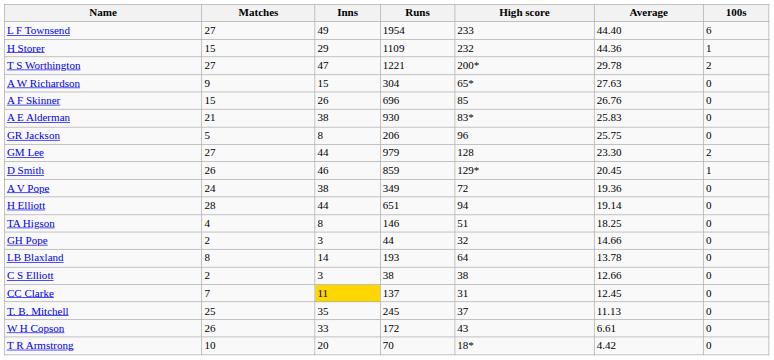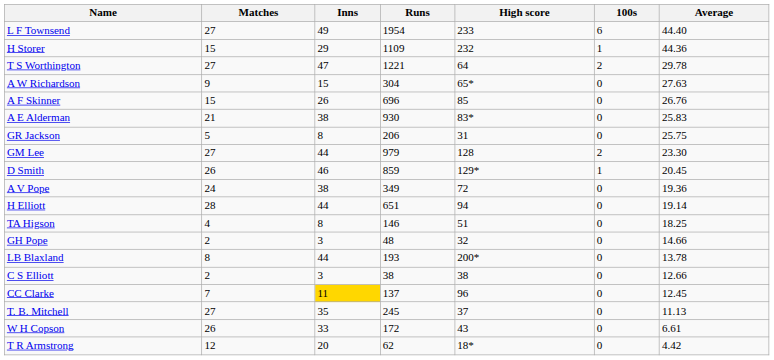 <table class="wikitable sortable" style="width:70%;">
 <tr style="background:#efefef;">
 <th>Name</th>
 <th>Matches</th>
 <th>Inns</th>
 <th>Runs</th>
 <th>High score</th>
+<th>100s</th>
 <th>Average</th>
-<th>100s</th>
 </tr>
 <tr>
 <td><a href='#'>L F Townsend</a></td>
 <td>27</td>
 <td>49</td>
 <td>1954</td>
 <td>233</td>
+<td>6</td>
 <td>44.40</td>
-<td>6</td>
 </tr>
 <tr>
 <td><a href='#'>H Storer</a></td>
 <td>15</td>
 <td>29</td>
 <td>1109</td>
 <td>232</td>
+<td>1</td>
 <td>44.36</td>
-<td>1</td>
 </tr>
 <tr>
 <td><a href='#'>T S Worthington</a></td>
 <td>27</td>
 <td>47</td>
 <td>1221</td>
-<td>200*</td>
+<td>64</td>
+<td>2</td>
 <td>29.78</td>
-<td>2</td>
 </tr>
 <tr>
 <td><a href='#'>A W Richardson</a></td>
 <td>9</td>
 <td>15</td>
 <td>304</td>
 <td>65*</td>
+<td>0</td>
 <td>27.63</td>
-<td>0</td>
 </tr>
 <tr>
 <td><a href='#'>A F Skinner</a></td>
 <td>15</td>
 <td>26</td>
 <td>696</td>
 <td>85</td>
+<td>0</td>
 <td>26.76</td>
-<td>0</td>
 </tr>
 <tr>
 <td><a href='#'>A E Alderman</a></td>
 <td>21</td>
 <td>38</td>
 <td>930</td>
 <td>83*</td>
+<td>0</td>
 <td>25.83</td>
-<td>0</td>
 </tr>
 <tr>
 <td><a href='#'>GR Jackson</a></td>
 <td>5</td>
 <td>8</td>
 <td>206</td>
-<td>96</td>
+<td>31</td>
+<td>0</td>
 <td>25.75</td>
-<td>0</td>
 </tr>
 <tr>
 <td><a href='#'>GM Lee</a></td>
 <td>27</td>
 <td>44</td>
 <td>979</td>
 <td>128</td>
+<td>2</td>
 <td>23.30</td>
-<td>2</td>
 </tr>
 <tr>
 <td><a href='#'>D Smith</a></td>
 <td>26</td>
 <td>46</td>
 <td>859</td>
 <td>129*</td>
+<td>1</td>
 <td>20.45</td>
-<td>1</td>
 </tr>
 <tr>
 <td><a href='#'>A V Pope</a></td>
 <td>24</td>
 <td>38</td>
 <td>349</td>
 <td>72</td>
+<td>0</td>
 <td>19.36</td>
-<td>0</td>
 </tr>
 <tr>
 <td><a href='#'>H Elliott</a></td>
 <td>28</td>
 <td>44</td>
 <td>651</td>
 <td>94</td>
+<td>0</td>
 <td>19.14</td>
-<td>0</td>
 </tr>
 <tr>
 <td><a href='#'>TA Higson</a></td>
 <td>4</td>
 <td>8</td>
 <td>146</td>
 <td>51</td>
+<td>0</td>
 <td>18.25</td>
-<td>0</td>
 </tr>
 <tr>
 <td><a href='#'>GH Pope</a></td>
 <td>2</td>
 <td>3</td>
-<td>44</td>
+<td>48</td>
 <td>32</td>
+<td>0</td>
 <td>14.66</td>
-<td>0</td>
 </tr>
 <tr>
 <td><a href='#'>LB Blaxland</a></td>
 <td>8</td>
-<td>14</td>
+<td>44</td>
 <td>193</td>
-<td>64</td>
+<td>200*</td>
+<td>0</td>
 <td>13.78</td>
-<td>0</td>
 </tr>
 <tr>
 <td><a href='#'>C S Elliott</a></td>
 <td>2</td>
 <td>3</td>
 <td>38</td>
 <td>38</td>
+<td>0</td>
 <td>12.66</td>
-<td>0</td>
 </tr>
 <tr>
 <td><a href='#'>CC Clarke</a></td>
 <td>7</td>
 <td style="background: gold;">11</td>
 <td>137</td>
-<td>31</td>
+<td>96</td>
+<td>0</td>
 <td>12.45</td>
-<td>0</td>
 </tr>
 <tr>
 <td><a href='#'>T. B. Mitchell</a></td>
-<td>25</td>
+<td>27</td>
 <td>35</td>
 <td>245</td>
 <td>37</td>
+<td>0</td>
 <td>11.13</td>
-<td>0</td>
 </tr>
 <tr>
 <td><a href='#'>W H Copson</a></td>
 <td>26</td>
 <td>33</td>
 <td>172</td>
 <td>43</td>
+<td>0</td>
 <td>6.61</td>
-<td>0</td>
 </tr>
 <tr>
 <td><a href='#'>T R Armstrong</a></td>
-<td>10</td>
+<td>12</td>
 <td>20</td>
-<td>70</td>
+<td>62</td>
 <td>18*</td>
+<td>0 </td>
 <td>4.42</td>
-<td>0 </td>
 </tr>
 </table>
